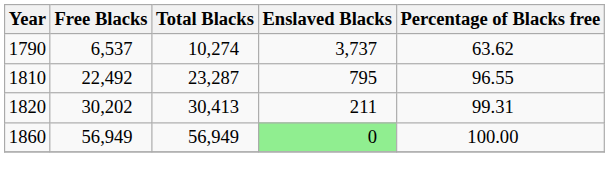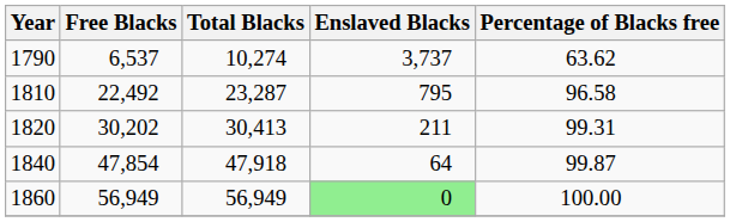 <table class="wikitable">
 <tr>
 <th>Year</th>
 <th>Free Blacks</th>
 <th>Total Blacks</th>
 <th>Enslaved Blacks</th>
 <th>Percentage of Blacks free</th>
 </tr>
 <tr>
 <td>1790</td>
 <td style="text-align: right; padding-right: 1em;">6,537</td>
 <td style="text-align: right; padding-right: 1em;">10,274</td>
 <td style="text-align: right; padding-right: 1em;">3,737</td>
 <td style="text-align: center; padding-right: 1em;">63.62</td>
 </tr>
 <tr>
 <td>1810</td>
 <td style="text-align: right; padding-right: 1em;">22,492</td>
 <td style="text-align: right; padding-right: 1em;">23,287</td>
 <td style="text-align: right; padding-right: 1em;">795</td>
-<td style="text-align: center; padding-right: 1em;">96.55</td>
+<td style="text-align: center; padding-right: 1em;">96.58</td>
 </tr>
 <tr>
 <td>1820</td>
 <td style="text-align: right; padding-right: 1em;">30,202</td>
 <td style="text-align: right; padding-right: 1em;">30,413</td>
 <td style="text-align: right; padding-right: 1em;">211</td>
 <td style="text-align: center; padding-right: 1em;">99.31</td>
+</tr>
+<tr>
+<td>1840</td>
+<td style="text-align: right; padding-right: 1em;">47,854</td>
+<td style="text-align: right; padding-right: 1em;">47,918</td>
+<td style="text-align: right; padding-right: 1em;">64</td>
+<td style="text-align: center; padding-right: 1em;">99.87</td>
 </tr>
 <tr>
 <td>1860</td>
 <td style="text-align: right; padding-right: 1em;">56,949</td>
 <td style="text-align: right; padding-right: 1em;">56,949</td>
 <td style="background: lightgreen; text-align: right; padding-right: 1em;">0</td>
 <td style="text-align: center; padding-right: 1em;">100.00</td>
 </tr>
 <tr>
 </tr>
 </table>
